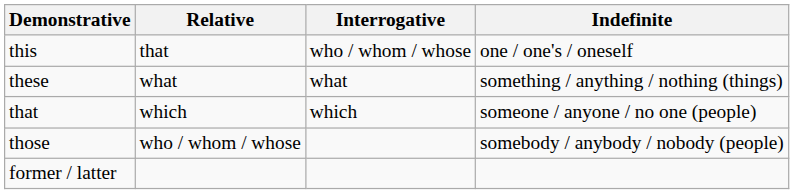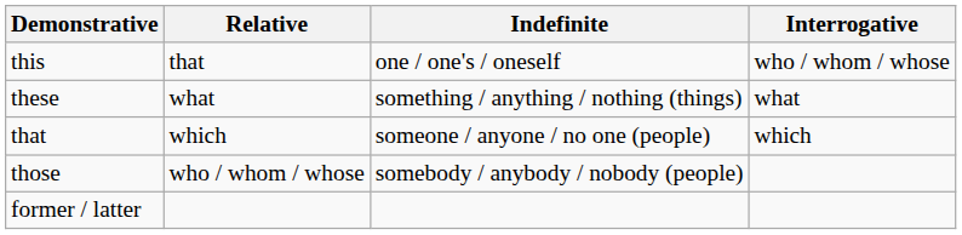 <table class="wikitable">
 <tr>
 <th>Demonstrative</th>
 <th>Relative</th>
+<th>Indefinite</th>
 <th>Interrogative</th>
-<th>Indefinite</th>
 </tr>
 <tr>
 <td>this</td>
 <td>that</td>
+<td>one / one's / oneself</td>
 <td>who / whom / whose</td>
-<td>one / one's / oneself</td>
 </tr>
 <tr>
 <td>these</td>
 <td>what</td>
+<td>something / anything / nothing (things)</td>
 <td>what</td>
-<td>something / anything / nothing (things)</td>
 </tr>
 <tr>
 <td>that</td>
 <td>which</td>
+<td>someone / anyone / no one (people)</td>
 <td>which</td>
-<td>someone / anyone / no one (people)</td>
 </tr>
 <tr>
 <td>those</td>
 <td>who / whom / whose</td>
+<td>somebody / anybody / nobody (people)</td>
 <td></td>
-<td>somebody / anybody / nobody (people)</td>
 </tr>
 <tr>
 <td>former / latter</td>
 <td></td>
 <td></td>
 <td></td>
 </tr>
 </table>
